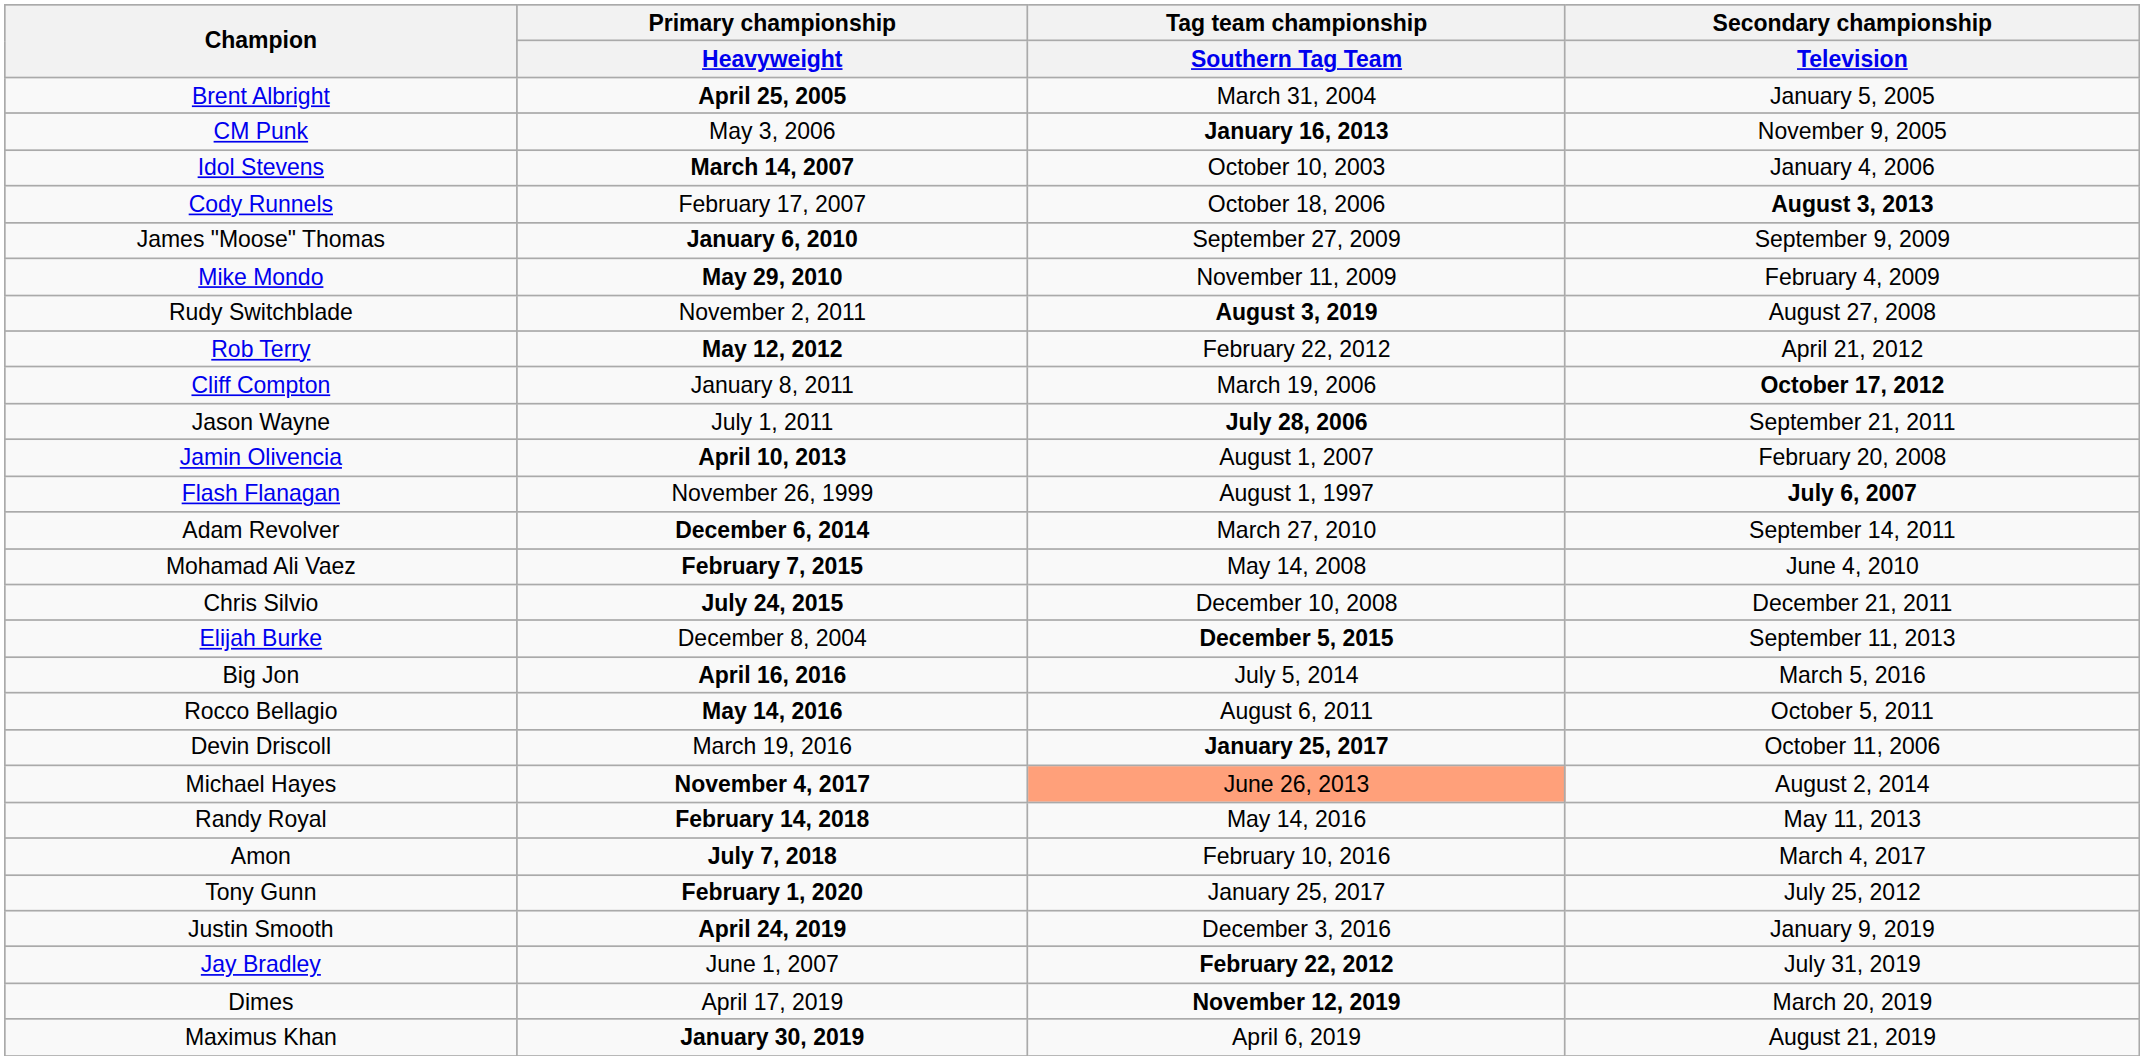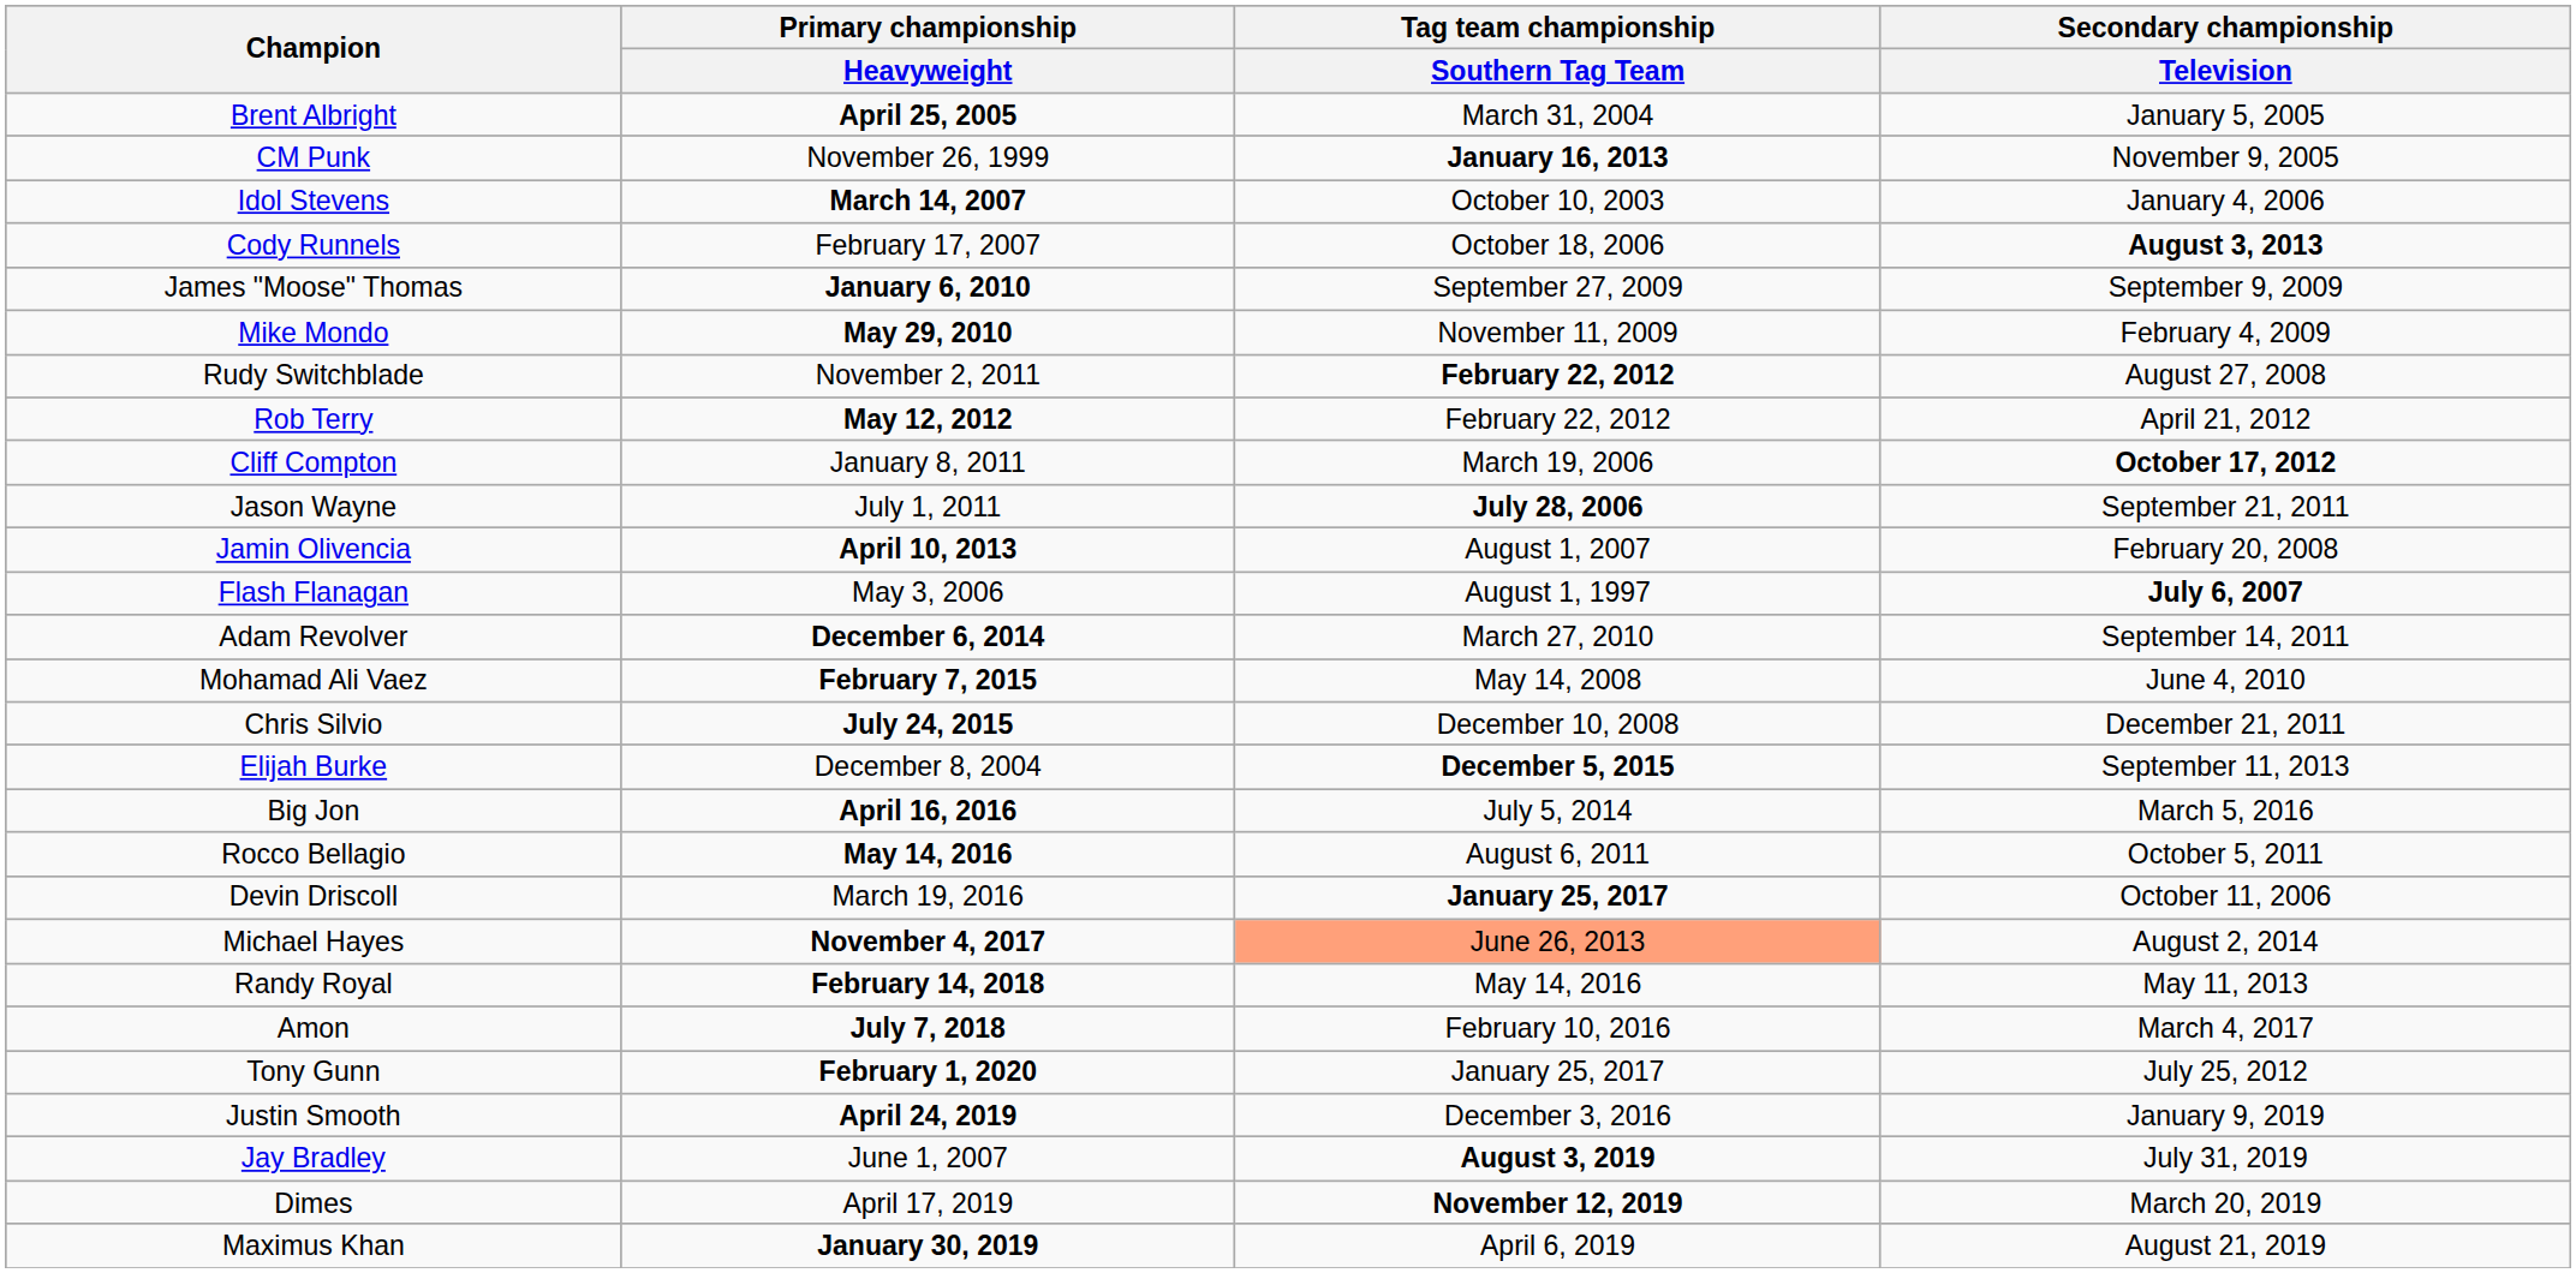 <table class="wikitable" style="font-size:85%; text-align:center; width:100%;">
 <tr>
 <th rowspan=2>Champion</th>
 <th>Primary championship</th>
 <th>Tag team championship</th>
 <th>Secondary championship</th>
 </tr>
 <tr>
 <th><a href='#'>Heavyweight</a></th>
 <th><a href='#'>Southern Tag Team</a></th>
 <th><a href='#'>Television</a></th>
 </tr>
 <tr>
 <td><a href='#'>Brent Albright</a></td>
 <td><strong>April 25, 2005</strong></td>
 <td>March 31, 2004<br></td>
 <td>January 5, 2005</td>
 </tr>
 <tr>
 <td><a href='#'>CM Punk</a></td>
-<td>May 3, 2006</td>
+<td>November 26, 1999</td>
 <td><strong>January 16, 2013</strong><br></td>
 <td>November 9, 2005</td>
 </tr>
 <tr>
 <td><a href='#'>Idol Stevens</a></td>
 <td><strong>March 14, 2007</strong></td>
 <td>October 10, 2003<br></td>
 <td>January 4, 2006</td>
 </tr>
 <tr>
 <td><a href='#'>Cody Runnels</a></td>
 <td>February 17, 2007</td>
 <td>October 18, 2006<br></td>
 <td><strong>August 3, 2013</strong></td>
 </tr>
 <tr>
 <td>James "Moose" Thomas</td>
 <td><strong>January 6, 2010</strong></td>
 <td>September 27, 2009<br></td>
 <td>September 9, 2009</td>
 </tr>
 <tr>
 <td><a href='#'>Mike Mondo</a></td>
 <td><strong>May 29, 2010</strong></td>
 <td>November 11, 2009<br></td>
 <td>February 4, 2009</td>
 </tr>
 <tr>
 <td>Rudy Switchblade</td>
 <td>November 2, 2011</td>
-<td><strong>August 3, 2019</strong><br></td>
+<td><strong>February 22, 2012</strong><br></td>
 <td>August 27, 2008</td>
 </tr>
 <tr>
 <td><a href='#'>Rob Terry</a></td>
 <td><strong>May 12, 2012</strong></td>
 <td>February 22, 2012<br></td>
 <td>April 21, 2012</td>
 </tr>
 <tr>
 <td><a href='#'>Cliff Compton</a></td>
 <td>January 8, 2011</td>
 <td>March 19, 2006<br></td>
 <td><strong>October 17, 2012</strong></td>
 </tr>
 <tr>
 <td>Jason Wayne</td>
 <td>July 1, 2011</td>
 <td><strong>July 28, 2006</strong><br></td>
 <td>September 21, 2011</td>
 </tr>
 <tr>
 <td><a href='#'>Jamin Olivencia</a></td>
 <td><strong>April 10, 2013</strong></td>
 <td>August 1, 2007<br></td>
 <td>February 20, 2008</td>
 </tr>
 <tr>
 <td><a href='#'>Flash Flanagan</a></td>
-<td>November 26, 1999</td>
+<td>May 3, 2006</td>
 <td>August 1, 1997<br></td>
 <td><strong>July 6, 2007</strong></td>
 </tr>
 <tr>
 <td>Adam Revolver</td>
 <td><strong>December 6, 2014</strong></td>
 <td>March 27, 2010 <br></td>
 <td>September 14, 2011</td>
 </tr>
 <tr>
 <td>Mohamad Ali Vaez</td>
 <td><strong>February 7, 2015</strong></td>
 <td>May 14, 2008<br></td>
 <td>June 4, 2010</td>
 </tr>
 <tr>
 <td>Chris Silvio</td>
 <td><strong>July 24, 2015</strong></td>
 <td>December 10, 2008<br></td>
 <td>December 21, 2011</td>
 </tr>
 <tr>
 <td><a href='#'>Elijah Burke</a></td>
 <td>December 8, 2004</td>
 <td><strong>December 5, 2015</strong><br></td>
 <td>September 11, 2013</td>
 </tr>
 <tr>
 <td>Big Jon</td>
 <td><strong>April 16, 2016</strong></td>
 <td>July 5, 2014<br></td>
 <td>March 5, 2016</td>
 </tr>
 <tr>
 <td>Rocco Bellagio</td>
 <td><strong>May 14, 2016</strong></td>
 <td>August 6, 2011<br></td>
 <td>October 5, 2011</td>
 </tr>
 <tr>
 <td>Devin Driscoll</td>
 <td>March 19, 2016</td>
 <td><strong>January 25, 2017</strong><br></td>
 <td>October 11, 2006</td>
 </tr>
 <tr>
 <td>Michael Hayes</td>
 <td><strong>November 4, 2017</strong></td>
 <td style="background: lightsalmon;">June 26, 2013<br></td>
 <td>August 2, 2014</td>
 </tr>
 <tr>
 <td>Randy Royal</td>
 <td><strong>February 14, 2018</strong></td>
 <td>May 14, 2016<br></td>
 <td>May 11, 2013</td>
 </tr>
 <tr>
 <td>Amon</td>
 <td><strong>July 7, 2018</strong></td>
 <td>February 10, 2016<br></td>
 <td>March 4, 2017</td>
 </tr>
 <tr>
 <td>Tony Gunn</td>
 <td><strong>February 1, 2020</strong></td>
 <td>January 25, 2017<br></td>
 <td>July 25, 2012</td>
 </tr>
 <tr>
 <td>Justin Smooth</td>
 <td><strong>April 24, 2019</strong></td>
 <td>December 3, 2016<br></td>
 <td>January 9, 2019</td>
 </tr>
 <tr>
 <td><a href='#'>Jay Bradley</a></td>
 <td>June 1, 2007</td>
-<td><strong>February 22, 2012</strong><br></td>
+<td><strong>August 3, 2019</strong><br></td>
 <td>July 31, 2019</td>
 </tr>
 <tr>
 <td>Dimes</td>
 <td>April 17, 2019</td>
 <td><strong>November 12, 2019</strong><br></td>
 <td>March 20, 2019</td>
 </tr>
 <tr>
 <td>Maximus Khan</td>
 <td><strong>January 30, 2019</strong></td>
 <td>April 6, 2019<br></td>
 <td>August 21, 2019</td>
 </tr>
 </table>
